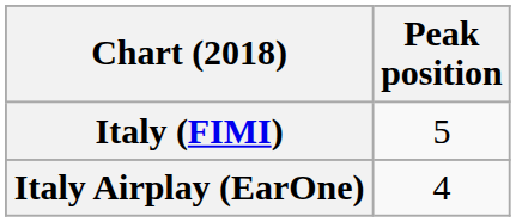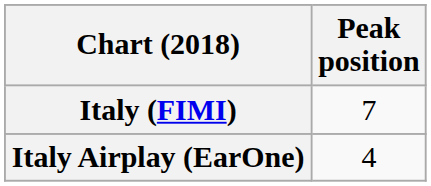 <table class="wikitable sortable plainrowheaders">
 <tr>
 <th scope="col">Chart (2018)</th>
 <th scope="col">Peak<br>position</th>
 </tr>
 <tr>
 <th scope="row">Italy (<a href='#'>FIMI</a>)</th>
-<td align=center>5</td>
+<td align=center>7</td>
 </tr>
 <tr>
 <th scope="row">Italy Airplay (EarOne)</th>
 <td align=center>4</td>
 </tr>
 </table>
